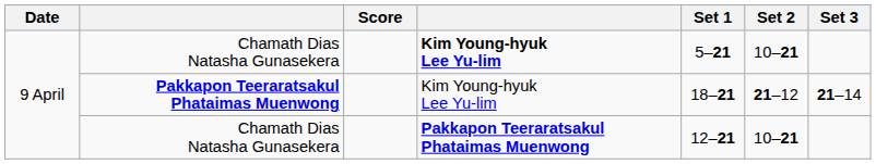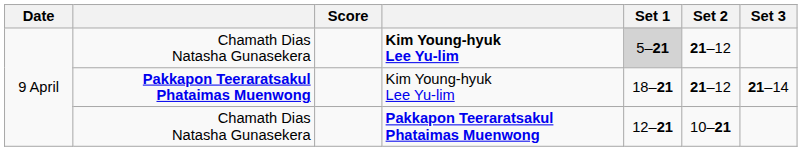 <table class="wikitable" style="text-align: center; font-size:90%">
 <tr>
 <th width="60">Date</th>
 <th align="right" width="230"></th>
 <th width="60">Score</th>
 <th align="left" width="230"></th>
 <th width="50">Set 1</th>
 <th width="50">Set 2</th>
 <th width="50">Set 3</th>
 </tr>
 <tr>
 <td rowspan="3">9 April</td>
 <td align="right">Chamath Dias <br>Natasha Gunasekera </td>
 <td></td>
 <td align="left"><strong> Kim Young-hyuk<br> <a href='#'>Lee Yu-lim</a></strong></td>
-<td>5–<strong>21</strong></td>
-<td>10–<strong>21</strong></td>
+<td style="background: lightgrey;">5–<strong>21</strong></td>
+<td><strong>21</strong>–12</td>
 <td></td>
 </tr>
 <tr>
 <td align="right"><strong><a href='#'>Pakkapon Teeraratsakul</a> <br><a href='#'>Phataimas Muenwong</a> </strong></td>
 <td></td>
 <td align="left"> Kim Young-hyuk<br> <a href='#'>Lee Yu-lim</a></td>
 <td>18–<strong>21</strong></td>
 <td><strong>21</strong>–12</td>
 <td><strong>21</strong>–14</td>
 </tr>
 <tr>
 <td align="right">Chamath Dias <br>Natasha Gunasekera </td>
 <td></td>
 <td align="left"><strong> <a href='#'>Pakkapon Teeraratsakul</a><br> <a href='#'>Phataimas Muenwong</a></strong></td>
 <td>12–<strong>21</strong></td>
 <td>10–<strong>21</strong></td>
 <td></td>
 </tr>
 </table>
